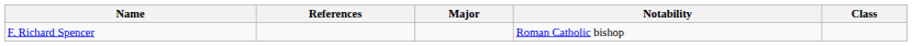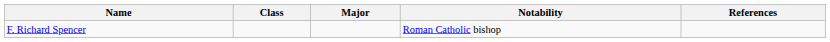 <table class="wikitable" " style="width:100%;">
 <tr>
 <th>Name</th>
-<th>References</th>
+<th>Class</th>
 <th>Major</th>
 <th>Notability</th>
-<th>Class</th>
+<th>References</th>
 </tr>
 <tr>
 <td><a href='#'>F. Richard Spencer</a></td>
 <td></td>
 <td></td>
 <td><a href='#'>Roman Catholic</a> bishop</td>
 <td></td>
 </tr>
 </table>
